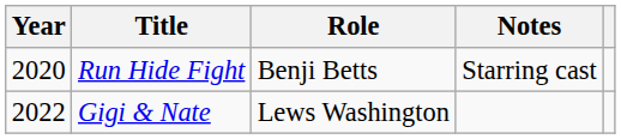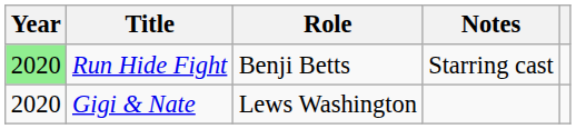 <table class="wikitable sortable">
 <tr>
 <th>Year</th>
 <th>Title</th>
 <th>Role</th>
 <th>Notes</th>
 <th></th>
 </tr>
 <tr>
-<td>2020</td>
+<td style="background: lightgreen;">2020</td>
 <td><em><a href='#'>Run Hide Fight</a></em></td>
 <td>Benji Betts</td>
 <td>Starring cast</td>
 <td align="center"></td>
 </tr>
 <tr>
-<td>2022</td>
+<td>2020</td>
 <td><em><a href='#'>Gigi & Nate</a></em></td>
 <td>Lews Washington</td>
 <td></td>
 <td align="center"></td>
 </tr>
 </table>
